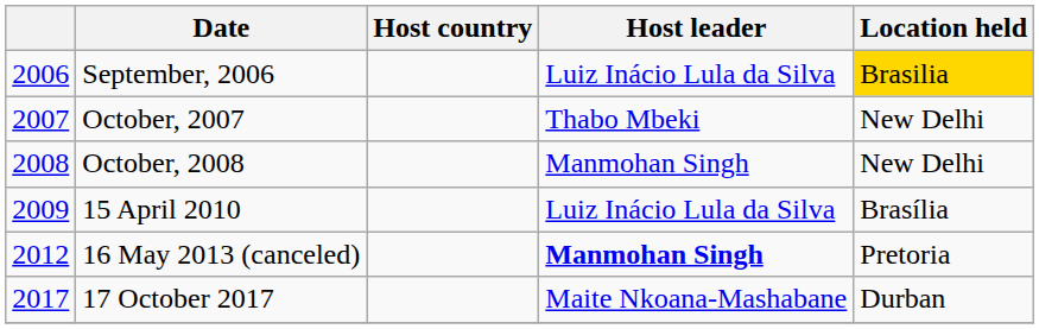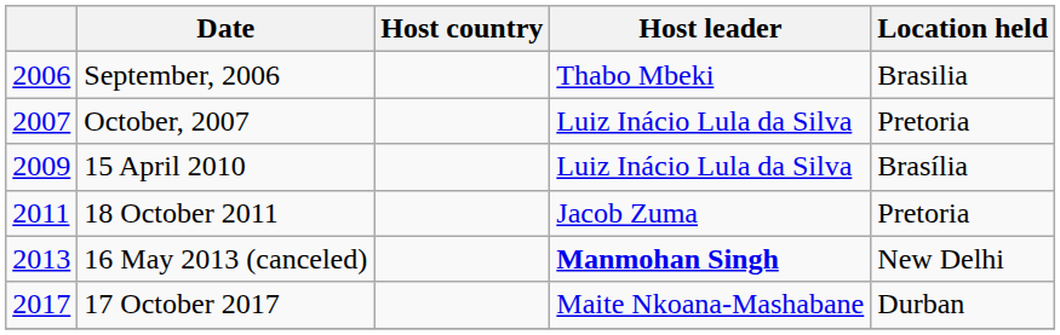 <table class="wikitable">
 <tr>
 <th></th>
 <th>Date</th>
 <th>Host country</th>
 <th>Host leader</th>
 <th>Location held</th>
 </tr>
 <tr>
 <td><a href='#'>2006</a></td>
 <td>September, 2006</td>
 <td></td>
-<td><a href='#'>Luiz Inácio Lula da Silva</a></td>
-<td style="background: gold;">Brasilia</td>
+<td><a href='#'>Thabo Mbeki</a></td>
+<td>Brasilia</td>
 </tr>
 <tr>
 <td><a href='#'>2007</a></td>
 <td>October, 2007</td>
 <td></td>
-<td><a href='#'>Thabo Mbeki</a></td>
-<td>New Delhi</td>
-</tr>
-<tr>
-<td><a href='#'>2008</a></td>
-<td>October, 2008</td>
-<td></td>
-<td><a href='#'>Manmohan Singh</a></td>
-<td>New Delhi</td>
+<td><a href='#'>Luiz Inácio Lula da Silva</a></td>
+<td>Pretoria</td>
 </tr>
 <tr>
 <td><a href='#'>2009</a></td>
 <td>15 April 2010</td>
 <td></td>
 <td><a href='#'>Luiz Inácio Lula da Silva</a></td>
 <td>Brasília</td>
 </tr>
 <tr>
-<td><a href='#'>2012</a></td>
+<td><a href='#'>2011</a></td>
+<td>18 October 2011</td>
+<td></td>
+<td><a href='#'>Jacob Zuma</a></td>
+<td>Pretoria</td>
+</tr>
+<tr>
+<td><a href='#'>2013</a></td>
 <td>16 May 2013 (canceled)</td>
 <td></td>
 <td><strong><a href='#'>Manmohan Singh</a></strong></td>
-<td>Pretoria</td>
+<td>New Delhi</td>
 </tr>
 <tr>
 <td><a href='#'>2017</a></td>
 <td>17 October 2017</td>
 <td></td>
 <td><a href='#'>Maite Nkoana-Mashabane</a></td>
 <td>Durban</td>
 </tr>
 <tr>
 </tr>
 </table>
